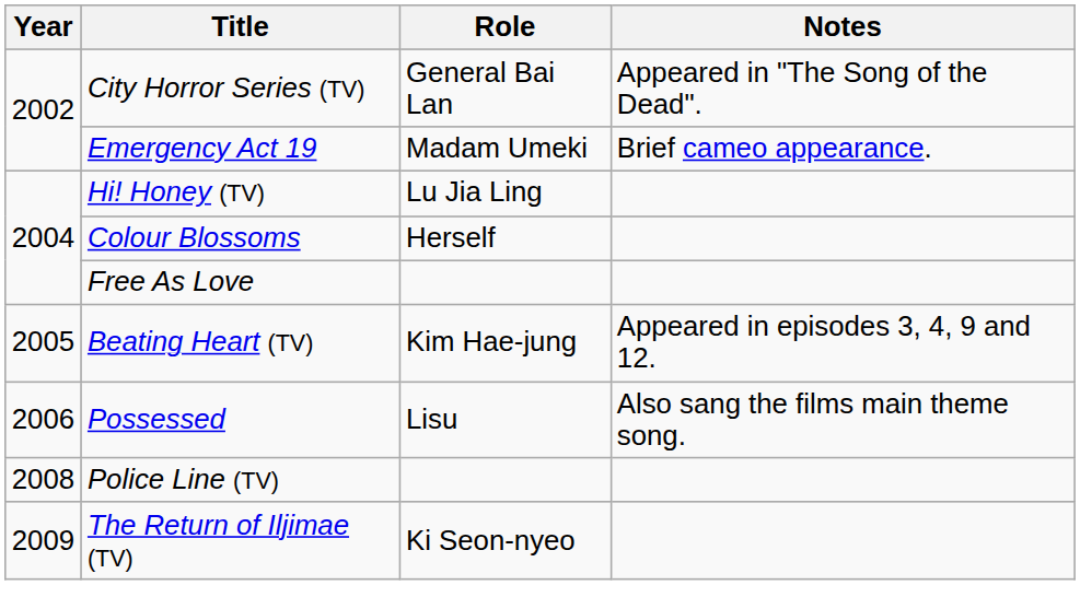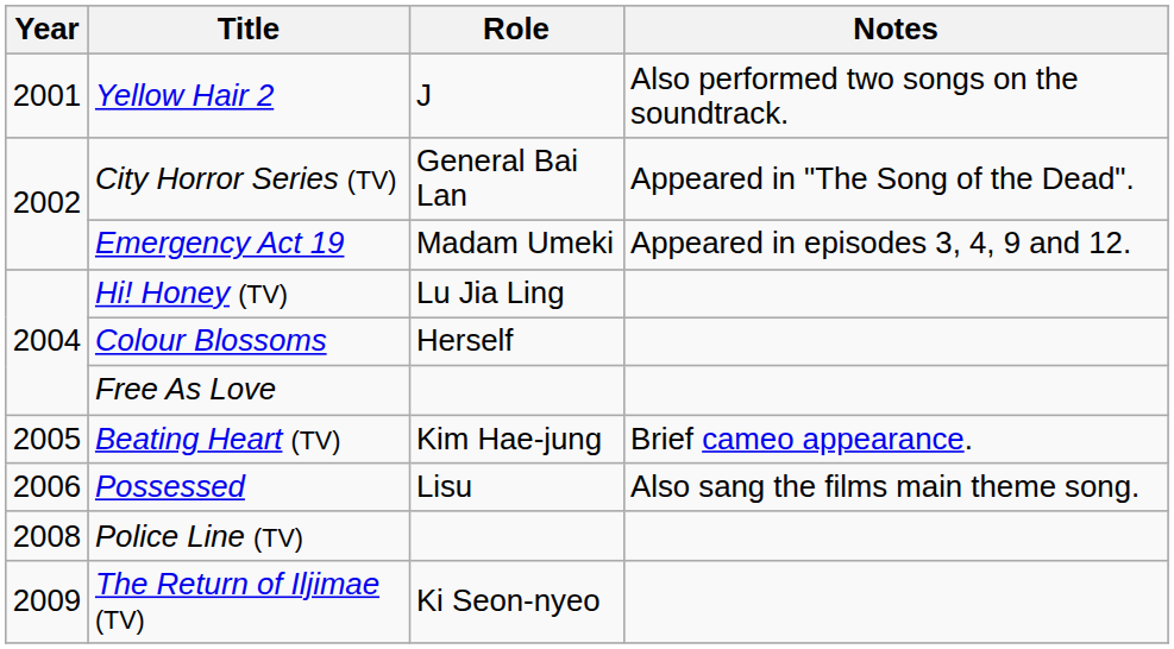 <table class="wikitable">
 <tr>
 <th>Year</th>
 <th>Title</th>
 <th>Role</th>
 <th>Notes</th>
+</tr>
+<tr>
+<td>2001</td>
+<td><em><a href='#'>Yellow Hair 2</a></em></td>
+<td>J</td>
+<td>Also performed two songs on the soundtrack.</td>
 </tr>
 <tr>
 <td rowspan=2>2002</td>
 <td><em>City Horror Series</em> <small>(TV)</small></td>
 <td>General Bai Lan</td>
 <td>Appeared in "The Song of the Dead".</td>
 </tr>
 <tr>
 <td><em><a href='#'>Emergency Act 19</a></em></td>
 <td>Madam Umeki</td>
-<td>Brief <a href='#'>cameo appearance</a>.</td>
+<td>Appeared in episodes 3, 4, 9 and 12.</td>
 </tr>
 <tr>
 <td rowspan=3>2004</td>
 <td><em><a href='#'>Hi! Honey</a></em> <small>(TV)</small></td>
 <td>Lu Jia Ling</td>
 <td></td>
 </tr>
 <tr>
 <td><em><a href='#'>Colour Blossoms</a></em></td>
 <td>Herself</td>
 <td></td>
 </tr>
 <tr>
 <td><em>Free As Love</em></td>
 <td></td>
 <td></td>
 </tr>
 <tr>
 <td>2005</td>
 <td><em><a href='#'>Beating Heart</a></em> <small>(TV)</small></td>
 <td>Kim Hae-jung</td>
-<td>Appeared in episodes 3, 4, 9 and 12.</td>
+<td>Brief <a href='#'>cameo appearance</a>.</td>
 </tr>
 <tr>
 <td>2006</td>
 <td><em><a href='#'>Possessed</a></em></td>
 <td>Lisu</td>
 <td>Also sang the films main theme song.</td>
 </tr>
 <tr>
 <td>2008</td>
 <td><em>Police Line</em> <small>(TV)</small></td>
 <td></td>
 <td></td>
 </tr>
 <tr>
 <td>2009</td>
 <td><em><a href='#'>The Return of Iljimae</a></em> <small>(TV)</small></td>
 <td>Ki Seon-nyeo</td>
 <td></td>
 </tr>
 </table>
